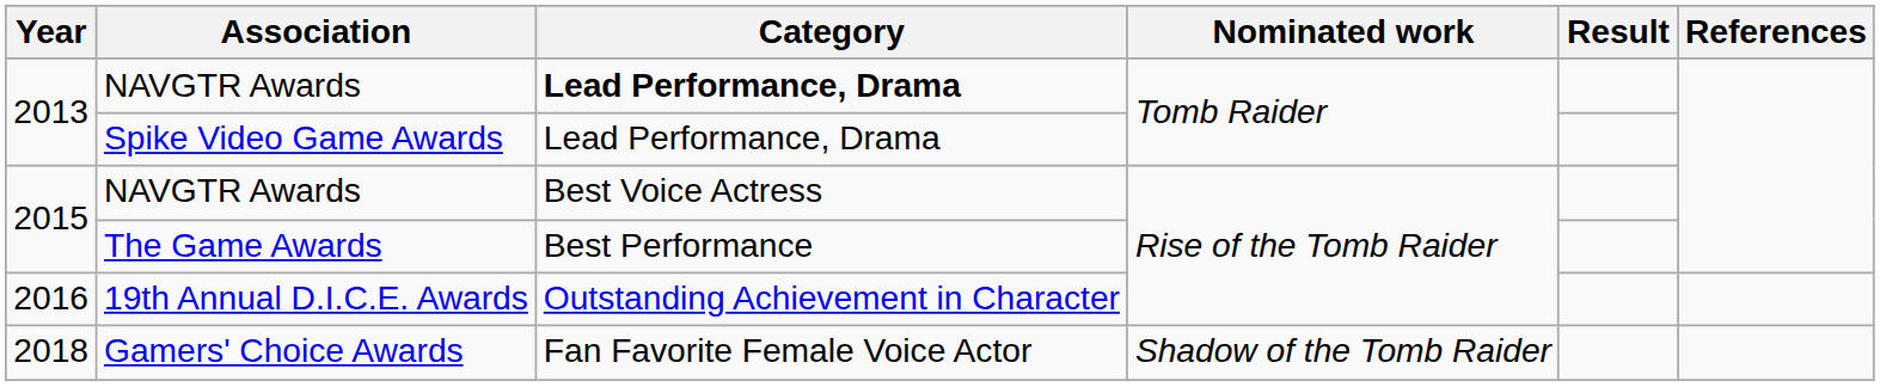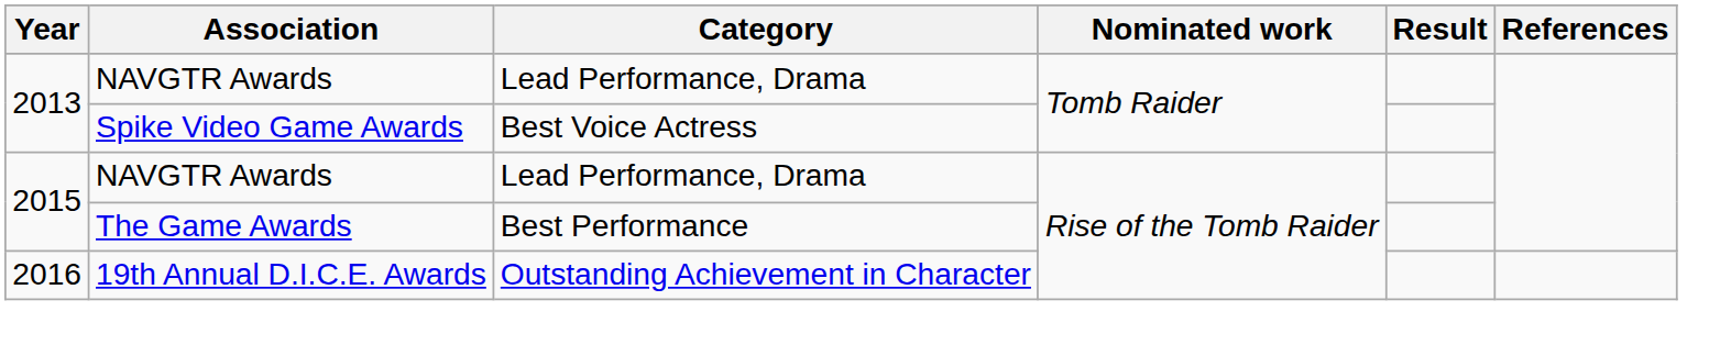 <table class="wikitable sortable">
 <tr>
 <th>Year</th>
 <th>Association</th>
 <th>Category</th>
 <th>Nominated work</th>
 <th>Result</th>
 <th>References</th>
 </tr>
 <tr>
 <td rowspan="2">2013</td>
 <td>NAVGTR Awards</td>
-<td><strong>Lead Performance, Drama</strong></td>
+<td>Lead Performance, Drama</td>
 <td rowspan=2><em>Tomb Raider</em></td>
 <td></td>
 <td rowspan="4"></td>
 </tr>
 <tr>
 <td><a href='#'>Spike Video Game Awards</a></td>
-<td>Lead Performance, Drama</td>
+<td>Best Voice Actress</td>
 <td></td>
 </tr>
 <tr>
 <td rowspan="2">2015</td>
 <td>NAVGTR Awards</td>
-<td>Best Voice Actress</td>
+<td>Lead Performance, Drama</td>
 <td rowspan=3><em>Rise of the Tomb Raider</em></td>
 <td></td>
 </tr>
 <tr>
 <td><a href='#'>The Game Awards</a></td>
 <td>Best Performance</td>
 <td></td>
 </tr>
 <tr>
 <td>2016</td>
 <td><a href='#'>19th Annual D.I.C.E. Awards</a></td>
 <td><a href='#'>Outstanding Achievement in Character</a></td>
 <td></td>
 <td></td>
 </tr>
-<tr>
-<td>2018</td>
-<td><a href='#'>Gamers' Choice Awards</a></td>
-<td>Fan Favorite Female Voice Actor</td>
-<td><em>Shadow of the Tomb Raider</em></td>
-<td></td>
-<td></td>
-</tr>
 </table>
